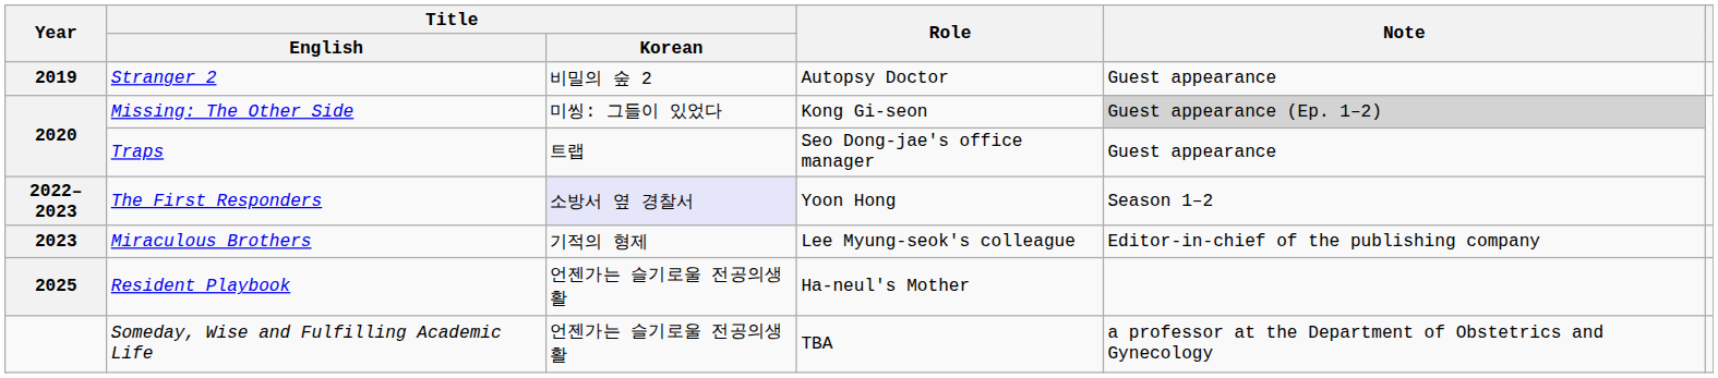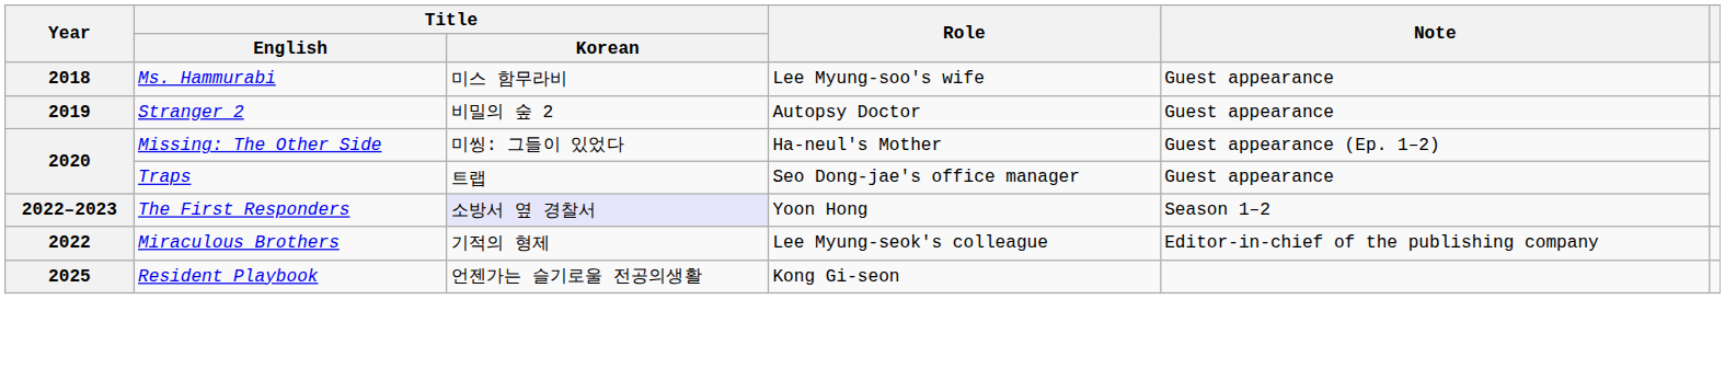 <table class="wikitable  plainrowheaders sortable" style="clear:none; font-size:100%; padding:0 auto; width:100%; margin:auto">
 <tr>
 <th rowspan="2" scope="col">Year</th>
 <th colspan="2" scope="col">Title</th>
 <th rowspan="2" scope="col">Role</th>
 <th rowspan="2" scope="col">Note</th>
 <th rowspan="2" class="unsortable" scope="col"></th>
 </tr>
 <tr>
 <th>English</th>
 <th>Korean</th>
 </tr>
 <tr>
+<th scope="row">2018</th>
+<td><em><a href='#'>Ms. Hammurabi</a></em></td>
+<td>미스 함무라비</td>
+<td>Lee Myung-soo's wife</td>
+<td>Guest appearance</td>
+<td></td>
+</tr>
+<tr>
 <th scope="row">2019</th>
 <td><a href='#'><em>Stranger 2</em></a></td>
 <td>비밀의 숲 2</td>
 <td>Autopsy Doctor</td>
 <td>Guest appearance</td>
 <td></td>
 </tr>
 <tr>
 <th rowspan="2" scope="row">2020</th>
 <td><em><a href='#'>Missing: The Other Side</a></em></td>
 <td>미씽: 그들이 있었다</td>
-<td>Kong Gi-seon</td>
-<td style="background: lightgrey;">Guest appearance (Ep. 1–2)</td>
+<td>Ha-neul's Mother</td>
+<td>Guest appearance (Ep. 1–2)</td>
 <td rowspan="3"></td>
 </tr>
 <tr>
 <td><em><a href='#'>Traps</a></em></td>
 <td>트랩</td>
 <td>Seo Dong-jae's office manager</td>
 <td>Guest appearance</td>
 </tr>
 <tr>
 <th scope="row">2022–2023</th>
 <td><em><a href='#'>The First Responders</a></em></td>
 <td style="background: lavender;">소방서 옆 경찰서</td>
 <td>Yoon Hong</td>
 <td>Season 1–2</td>
 </tr>
 <tr>
-<th scope="row">2023</th>
+<th scope="row">2022</th>
 <td><em><a href='#'>Miraculous Brothers</a></em></td>
 <td>기적의 형제</td>
 <td>Lee Myung-seok's colleague</td>
 <td>Editor-in-chief of the publishing company</td>
 <td></td>
 </tr>
 <tr>
 <th scope="row">2025</th>
 <td><em><a href='#'>Resident Playbook</a></em></td>
 <td>언젠가는 슬기로울 전공의생활</td>
-<td>Ha-neul's Mother</td>
+<td>Kong Gi-seon</td>
 <td></td>
 <td></td>
 </tr>
-<tr>
-<td></td>
-<td><em>Someday, Wise and Fulfilling Academic Life</em></td>
-<td>언젠가는 슬기로울 전공의생활</td>
-<td>TBA</td>
-<td>a professor at the Department of Obstetrics and Gynecology</td>
-<td></td>
-</tr>
 </table>
